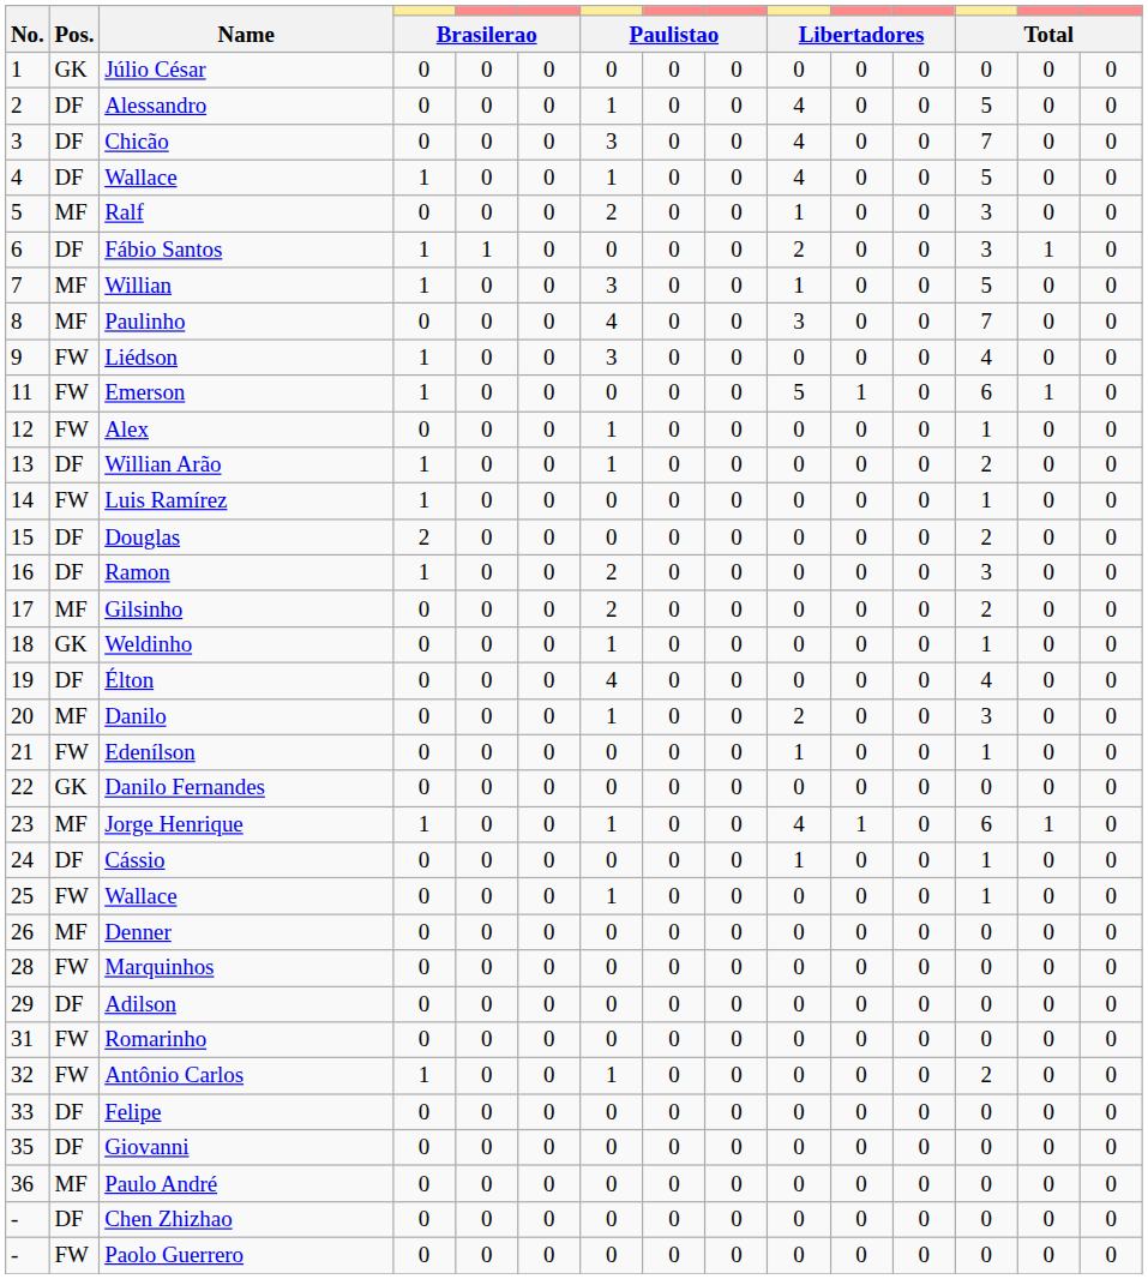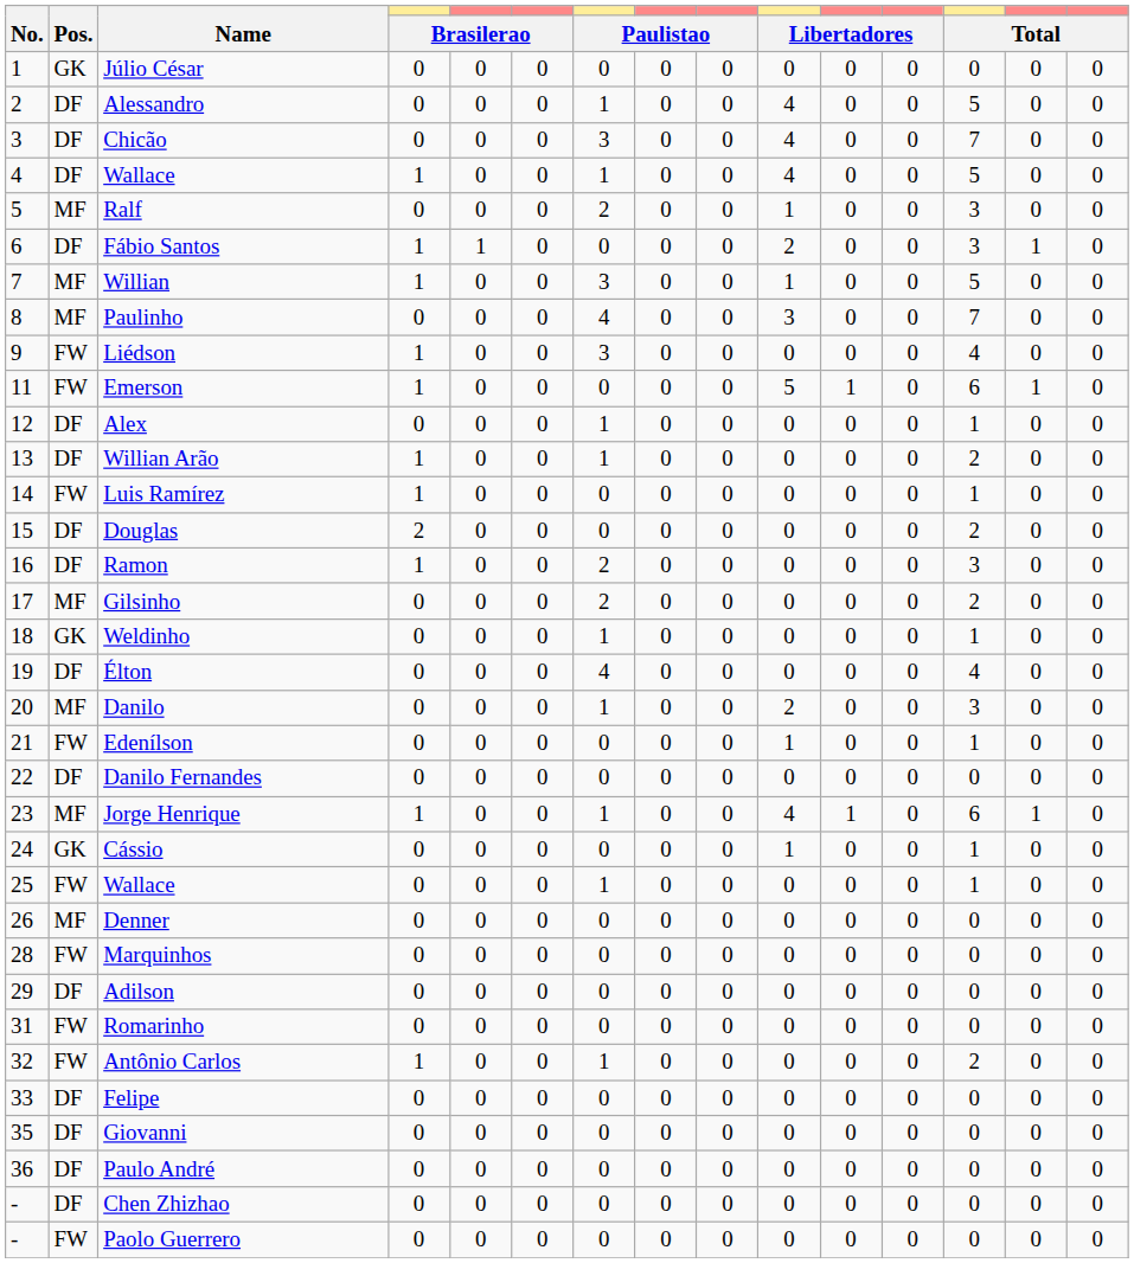 <table class="wikitable sortable" style="text-align:center">
 <tr>
 <th rowspan="2" style="vertical-align:bottom;" class="unsortable">No.</th>
 <th rowspan="2" style="vertical-align:bottom;" class="unsortable">Pos.</th>
 <th rowspan="2" class="unsortable" style="vertical-align:bottom; width:200px;">Name</th>
 <th style="background:#fe9;"></th>
 <th style="background:#ff8888"></th>
 <th style="background:#FF8888"></th>
 <th style="background:#fe9;"></th>
 <th style="background:#ff8888"></th>
 <th style="background:#FF8888"></th>
 <th style="background:#fe9;"></th>
 <th style="background:#ff8888"></th>
 <th style="background:#FF8888"></th>
 <th style="background:#fe9;"></th>
 <th style="background:#ff8888"></th>
 <th style="background:#FF8888"></th>
 </tr>
 <tr class="unsortable">
 <th colspan="3" style="width:125px;"><a href='#'>Brasilerao</a></th>
 <th colspan="3" style="width:125px;"><a href='#'>Paulistao</a></th>
 <th colspan="3" style="width:125px;"><a href='#'>Libertadores</a></th>
 <th colspan="3" style="width:125px;">Total</th>
 </tr>
 <tr>
 <td align="left">1</td>
 <td align="left">GK</td>
 <td align="left"> <a href='#'>Júlio César</a></td>
 <td>0</td>
 <td>0</td>
 <td>0</td>
 <td>0</td>
 <td>0</td>
 <td>0</td>
 <td>0</td>
 <td>0</td>
 <td>0</td>
 <td>0</td>
 <td>0</td>
 <td>0</td>
 </tr>
 <tr>
 <td align="left">2</td>
 <td align="left">DF</td>
 <td align="left"> <a href='#'>Alessandro</a></td>
 <td>0</td>
 <td>0</td>
 <td>0</td>
 <td>1</td>
 <td>0</td>
 <td>0</td>
 <td>4</td>
 <td>0</td>
 <td>0</td>
 <td>5</td>
 <td>0</td>
 <td>0</td>
 </tr>
 <tr>
 <td align="left">3</td>
 <td align="left">DF</td>
 <td align="left"> <a href='#'>Chicão</a></td>
 <td>0</td>
 <td>0</td>
 <td>0</td>
 <td>3</td>
 <td>0</td>
 <td>0</td>
 <td>4</td>
 <td>0</td>
 <td>0</td>
 <td>7</td>
 <td>0</td>
 <td>0</td>
 </tr>
 <tr>
 <td align="left">4</td>
 <td align="left">DF</td>
 <td align="left"> <a href='#'>Wallace</a></td>
 <td>1</td>
 <td>0</td>
 <td>0</td>
 <td>1</td>
 <td>0</td>
 <td>0</td>
 <td>4</td>
 <td>0</td>
 <td>0</td>
 <td>5</td>
 <td>0</td>
 <td>0</td>
 </tr>
 <tr>
 <td align="left">5</td>
 <td align="left">MF</td>
 <td align="left"> <a href='#'>Ralf</a></td>
 <td>0</td>
 <td>0</td>
 <td>0</td>
 <td>2</td>
 <td>0</td>
 <td>0</td>
 <td>1</td>
 <td>0</td>
 <td>0</td>
 <td>3</td>
 <td>0</td>
 <td>0</td>
 </tr>
 <tr>
 <td align="left">6</td>
 <td align="left">DF</td>
 <td align="left"> <a href='#'>Fábio Santos</a></td>
 <td>1</td>
 <td>1</td>
 <td>0</td>
 <td>0</td>
 <td>0</td>
 <td>0</td>
 <td>2</td>
 <td>0</td>
 <td>0</td>
 <td>3</td>
 <td>1</td>
 <td>0</td>
 </tr>
 <tr>
 <td align="left">7</td>
 <td align="left">MF</td>
 <td align="left"> <a href='#'>Willian</a></td>
 <td>1</td>
 <td>0</td>
 <td>0</td>
 <td>3</td>
 <td>0</td>
 <td>0</td>
 <td>1</td>
 <td>0</td>
 <td>0</td>
 <td>5</td>
 <td>0</td>
 <td>0</td>
 </tr>
 <tr>
 <td align="left">8</td>
 <td align="left">MF</td>
 <td align="left"> <a href='#'>Paulinho</a></td>
 <td>0</td>
 <td>0</td>
 <td>0</td>
 <td>4</td>
 <td>0</td>
 <td>0</td>
 <td>3</td>
 <td>0</td>
 <td>0</td>
 <td>7</td>
 <td>0</td>
 <td>0</td>
 </tr>
 <tr>
 <td align="left">9</td>
 <td align="left">FW</td>
 <td align="left"> <a href='#'>Liédson</a></td>
 <td>1</td>
 <td>0</td>
 <td>0</td>
 <td>3</td>
 <td>0</td>
 <td>0</td>
 <td>0</td>
 <td>0</td>
 <td>0</td>
 <td>4</td>
 <td>0</td>
 <td>0</td>
 </tr>
 <tr>
 <td align="left">11</td>
 <td align="left">FW</td>
 <td align="left"> <a href='#'>Emerson</a></td>
 <td>1</td>
 <td>0</td>
 <td>0</td>
 <td>0</td>
 <td>0</td>
 <td>0</td>
 <td>5</td>
 <td>1</td>
 <td>0</td>
 <td>6</td>
 <td>1</td>
 <td>0</td>
 </tr>
 <tr>
 <td align="left">12</td>
-<td align="left">FW</td>
+<td align="left">DF</td>
 <td align="left"> <a href='#'>Alex</a></td>
 <td>0</td>
 <td>0</td>
 <td>0</td>
 <td>1</td>
 <td>0</td>
 <td>0</td>
 <td>0</td>
 <td>0</td>
 <td>0</td>
 <td>1</td>
 <td>0</td>
 <td>0</td>
 </tr>
 <tr>
 <td align="left">13</td>
 <td align="left">DF</td>
 <td align="left"> <a href='#'>Willian Arão</a></td>
 <td>1</td>
 <td>0</td>
 <td>0</td>
 <td>1</td>
 <td>0</td>
 <td>0</td>
 <td>0</td>
 <td>0</td>
 <td>0</td>
 <td>2</td>
 <td>0</td>
 <td>0</td>
 </tr>
 <tr>
 <td align="left">14</td>
 <td align="left">FW</td>
 <td align="left"> <a href='#'>Luis Ramírez</a></td>
 <td>1</td>
 <td>0</td>
 <td>0</td>
 <td>0</td>
 <td>0</td>
 <td>0</td>
 <td>0</td>
 <td>0</td>
 <td>0</td>
 <td>1</td>
 <td>0</td>
 <td>0</td>
 </tr>
 <tr>
 <td align="left">15</td>
 <td align="left">DF</td>
 <td align="left"> <a href='#'>Douglas</a></td>
 <td>2</td>
 <td>0</td>
 <td>0</td>
 <td>0</td>
 <td>0</td>
 <td>0</td>
 <td>0</td>
 <td>0</td>
 <td>0</td>
 <td>2</td>
 <td>0</td>
 <td>0</td>
 </tr>
 <tr>
 <td align="left">16</td>
 <td align="left">DF</td>
 <td align="left"> <a href='#'>Ramon</a></td>
 <td>1</td>
 <td>0</td>
 <td>0</td>
 <td>2</td>
 <td>0</td>
 <td>0</td>
 <td>0</td>
 <td>0</td>
 <td>0</td>
 <td>3</td>
 <td>0</td>
 <td>0</td>
 </tr>
 <tr>
 <td align="left">17</td>
 <td align="left">MF</td>
 <td align="left"> <a href='#'>Gilsinho</a></td>
 <td>0</td>
 <td>0</td>
 <td>0</td>
 <td>2</td>
 <td>0</td>
 <td>0</td>
 <td>0</td>
 <td>0</td>
 <td>0</td>
 <td>2</td>
 <td>0</td>
 <td>0</td>
 </tr>
 <tr>
 <td align="left">18</td>
 <td align="left">GK</td>
 <td align="left"> <a href='#'>Weldinho</a></td>
 <td>0</td>
 <td>0</td>
 <td>0</td>
 <td>1</td>
 <td>0</td>
 <td>0</td>
 <td>0</td>
 <td>0</td>
 <td>0</td>
 <td>1</td>
 <td>0</td>
 <td>0</td>
 </tr>
 <tr>
 <td align="left">19</td>
 <td align="left">DF</td>
 <td align="left"> <a href='#'>Élton</a></td>
 <td>0</td>
 <td>0</td>
 <td>0</td>
 <td>4</td>
 <td>0</td>
 <td>0</td>
 <td>0</td>
 <td>0</td>
 <td>0</td>
 <td>4</td>
 <td>0</td>
 <td>0</td>
 </tr>
 <tr>
 <td align="left">20</td>
 <td align="left">MF</td>
 <td align="left"> <a href='#'>Danilo</a></td>
 <td>0</td>
 <td>0</td>
 <td>0</td>
 <td>1</td>
 <td>0</td>
 <td>0</td>
 <td>2</td>
 <td>0</td>
 <td>0</td>
 <td>3</td>
 <td>0</td>
 <td>0</td>
 </tr>
 <tr>
 <td align="left">21</td>
 <td align="left">FW</td>
 <td align="left"> <a href='#'>Edenílson</a></td>
 <td>0</td>
 <td>0</td>
 <td>0</td>
 <td>0</td>
 <td>0</td>
 <td>0</td>
 <td>1</td>
 <td>0</td>
 <td>0</td>
 <td>1</td>
 <td>0</td>
 <td>0</td>
 </tr>
 <tr>
 <td align="left">22</td>
-<td align="left">GK</td>
+<td align="left">DF</td>
 <td align="left"> <a href='#'>Danilo Fernandes</a></td>
 <td>0</td>
 <td>0</td>
 <td>0</td>
 <td>0</td>
 <td>0</td>
 <td>0</td>
 <td>0</td>
 <td>0</td>
 <td>0</td>
 <td>0</td>
 <td>0</td>
 <td>0</td>
 </tr>
 <tr>
 <td align="left">23</td>
 <td align="left">MF</td>
 <td align="left"> <a href='#'>Jorge Henrique</a></td>
 <td>1</td>
 <td>0</td>
 <td>0</td>
 <td>1</td>
 <td>0</td>
 <td>0</td>
 <td>4</td>
 <td>1</td>
 <td>0</td>
 <td>6</td>
 <td>1</td>
 <td>0</td>
 </tr>
 <tr>
 <td align="left">24</td>
-<td align="left">DF</td>
+<td align="left">GK</td>
 <td align="left"> <a href='#'>Cássio</a></td>
 <td>0</td>
 <td>0</td>
 <td>0</td>
 <td>0</td>
 <td>0</td>
 <td>0</td>
 <td>1</td>
 <td>0</td>
 <td>0</td>
 <td>1</td>
 <td>0</td>
 <td>0</td>
 </tr>
 <tr>
 <td align="left">25</td>
 <td align="left">FW</td>
 <td align="left"> <a href='#'>Wallace</a></td>
 <td>0</td>
 <td>0</td>
 <td>0</td>
 <td>1</td>
 <td>0</td>
 <td>0</td>
 <td>0</td>
 <td>0</td>
 <td>0</td>
 <td>1</td>
 <td>0</td>
 <td>0</td>
 </tr>
 <tr>
 <td align="left">26</td>
 <td align="left">MF</td>
 <td align="left"> <a href='#'>Denner</a></td>
 <td>0</td>
 <td>0</td>
 <td>0</td>
 <td>0</td>
 <td>0</td>
 <td>0</td>
 <td>0</td>
 <td>0</td>
 <td>0</td>
 <td>0</td>
 <td>0</td>
 <td>0</td>
 </tr>
 <tr>
 <td align="left">28</td>
 <td align="left">FW</td>
 <td align="left"> <a href='#'>Marquinhos</a></td>
 <td>0</td>
 <td>0</td>
 <td>0</td>
 <td>0</td>
 <td>0</td>
 <td>0</td>
 <td>0</td>
 <td>0</td>
 <td>0</td>
 <td>0</td>
 <td>0</td>
 <td>0</td>
 </tr>
 <tr>
 <td align="left">29</td>
 <td align="left">DF</td>
 <td align="left"> <a href='#'>Adilson</a></td>
 <td>0</td>
 <td>0</td>
 <td>0</td>
 <td>0</td>
 <td>0</td>
 <td>0</td>
 <td>0</td>
 <td>0</td>
 <td>0</td>
 <td>0</td>
 <td>0</td>
 <td>0</td>
 </tr>
 <tr>
 <td align="left">31</td>
 <td align="left">FW</td>
 <td align="left"> <a href='#'>Romarinho</a></td>
 <td>0</td>
 <td>0</td>
 <td>0</td>
 <td>0</td>
 <td>0</td>
 <td>0</td>
 <td>0</td>
 <td>0</td>
 <td>0</td>
 <td>0</td>
 <td>0</td>
 <td>0</td>
 </tr>
 <tr>
 <td align="left">32</td>
 <td align="left">FW</td>
 <td align="left"> <a href='#'>Antônio Carlos</a></td>
 <td>1</td>
 <td>0</td>
 <td>0</td>
 <td>1</td>
 <td>0</td>
 <td>0</td>
 <td>0</td>
 <td>0</td>
 <td>0</td>
 <td>2</td>
 <td>0</td>
 <td>0</td>
 </tr>
 <tr>
 <td align="left">33</td>
 <td align="left">DF</td>
 <td align="left"> <a href='#'>Felipe</a></td>
 <td>0</td>
 <td>0</td>
 <td>0</td>
 <td>0</td>
 <td>0</td>
 <td>0</td>
 <td>0</td>
 <td>0</td>
 <td>0</td>
 <td>0</td>
 <td>0</td>
 <td>0</td>
 </tr>
 <tr>
 <td align="left">35</td>
 <td align="left">DF</td>
 <td align="left"> <a href='#'>Giovanni</a></td>
 <td>0</td>
 <td>0</td>
 <td>0</td>
 <td>0</td>
 <td>0</td>
 <td>0</td>
 <td>0</td>
 <td>0</td>
 <td>0</td>
 <td>0</td>
 <td>0</td>
 <td>0</td>
 </tr>
 <tr>
 <td align="left">36</td>
-<td align="left">MF</td>
+<td align="left">DF</td>
 <td align="left"> <a href='#'>Paulo André</a></td>
 <td>0</td>
 <td>0</td>
 <td>0</td>
 <td>0</td>
 <td>0</td>
 <td>0</td>
 <td>0</td>
 <td>0</td>
 <td>0</td>
 <td>0</td>
 <td>0</td>
 <td>0</td>
 </tr>
 <tr>
 <td align="left">-</td>
 <td align="left">DF</td>
 <td align="left"> <a href='#'>Chen Zhizhao</a></td>
 <td>0</td>
 <td>0</td>
 <td>0</td>
 <td>0</td>
 <td>0</td>
 <td>0</td>
 <td>0</td>
 <td>0</td>
 <td>0</td>
 <td>0</td>
 <td>0</td>
 <td>0</td>
 </tr>
 <tr>
 <td align="left">-</td>
 <td align="left">FW</td>
 <td align="left"> <a href='#'>Paolo Guerrero</a></td>
 <td>0</td>
 <td>0</td>
 <td>0</td>
 <td>0</td>
 <td>0</td>
 <td>0</td>
 <td>0</td>
 <td>0</td>
 <td>0</td>
 <td>0</td>
 <td>0</td>
 <td>0</td>
 </tr>
 </table>
